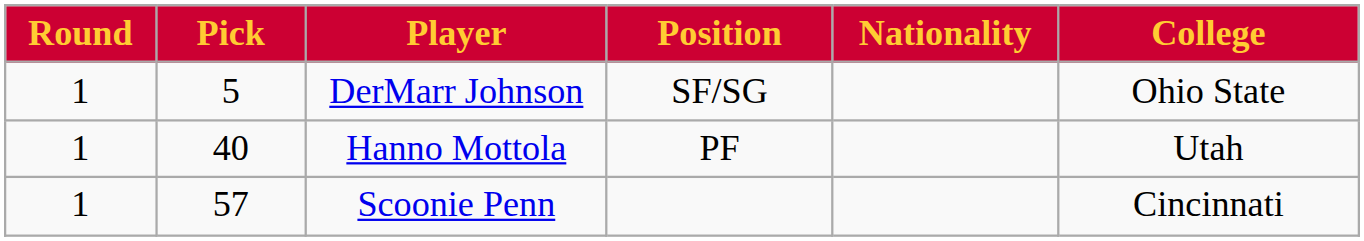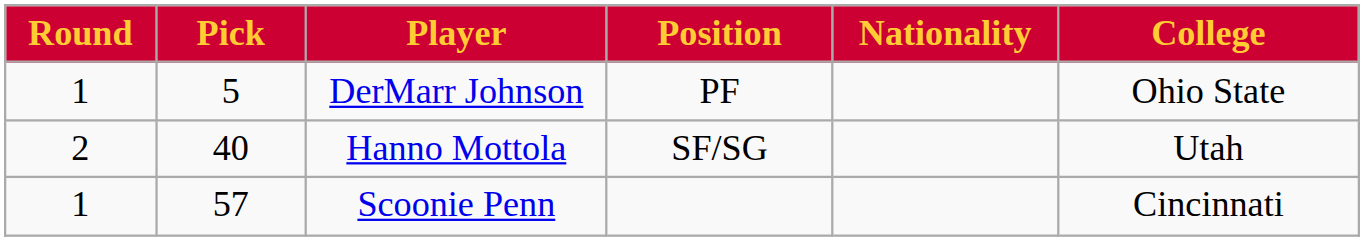 <table class="wikitable sortable sortable">
 <tr>
 <th style="background:#C03; color:#FC3" width="10%">Round</th>
 <th style="background:#C03; color:#FC3" width="10%">Pick</th>
 <th style="background:#C03; color:#FC3" width="20%">Player</th>
 <th style="background:#C03; color:#FC3" width="15%">Position</th>
 <th style="background:#C03; color:#FC3" width="15%">Nationality</th>
 <th style="background:#C03; color:#FC3" width="20%">College</th>
 </tr>
 <tr style="text-align: center">
 <td>1</td>
 <td>5</td>
 <td><a href='#'>DerMarr Johnson</a></td>
-<td>SF/SG</td>
+<td>PF</td>
 <td></td>
 <td>Ohio State</td>
 </tr>
 <tr style="text-align: center">
-<td>1</td>
+<td>2</td>
 <td>40</td>
 <td><a href='#'>Hanno Mottola</a></td>
-<td>PF</td>
+<td>SF/SG</td>
 <td></td>
 <td>Utah</td>
 </tr>
 <tr style="text-align: center">
 <td>1</td>
 <td>57</td>
 <td><a href='#'>Scoonie Penn</a></td>
 <td></td>
 <td></td>
 <td>Cincinnati</td>
 </tr>
 </table>
